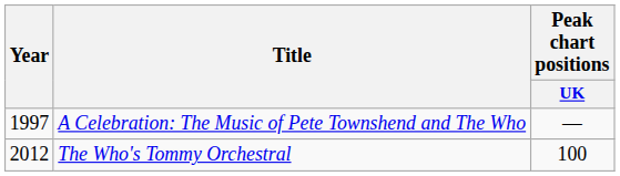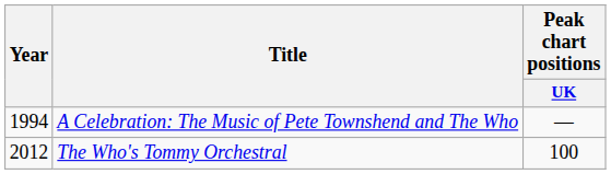 <table class="wikitable">
 <tr>
 <th rowspan="2">Year</th>
 <th rowspan="2">Title</th>
 <th>Peak chart positions</th>
 </tr>
 <tr>
 <th style="width:3em;font-size:85%"><a href='#'>UK</a><br></th>
 </tr>
 <tr>
-<td>1997</td>
+<td>1994</td>
 <td><em><a href='#'>A Celebration: The Music of Pete Townshend and The Who</a></em></td>
 <td align="center">—</td>
 </tr>
 <tr>
 <td>2012</td>
 <td><em><a href='#'>The Who's Tommy Orchestral</a></em></td>
 <td align="center">100</td>
 </tr>
 </table>
